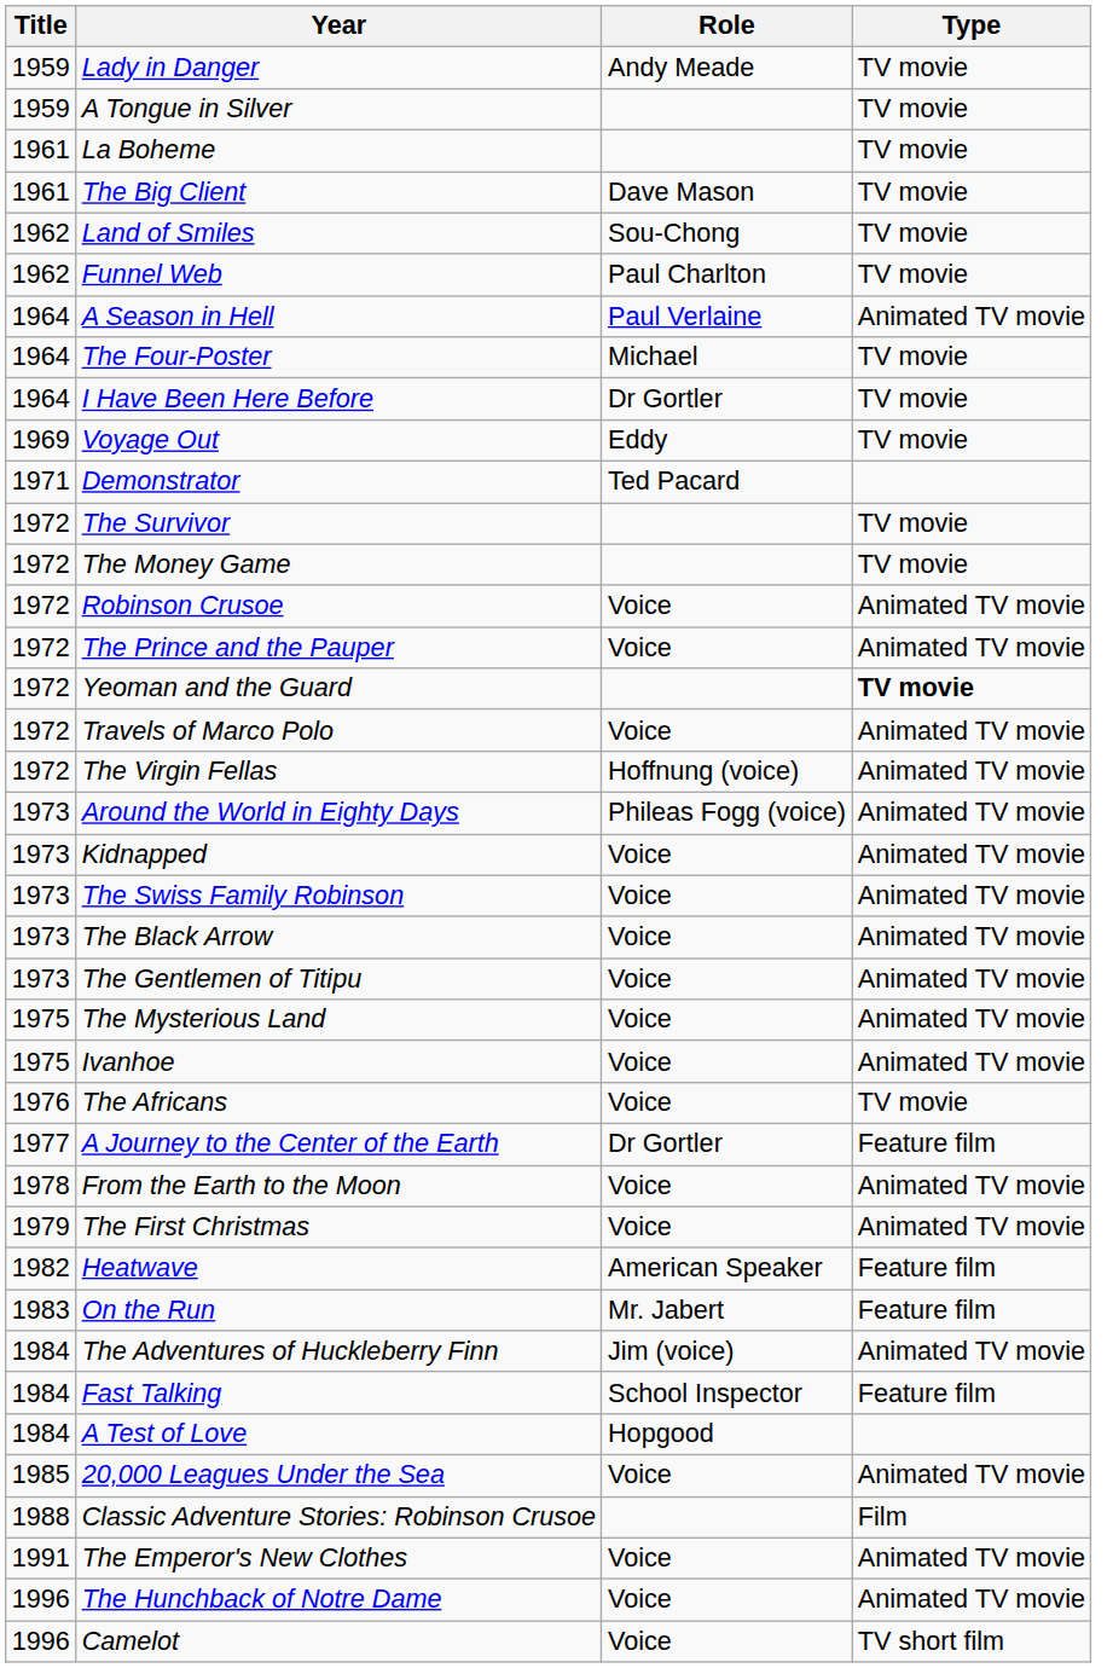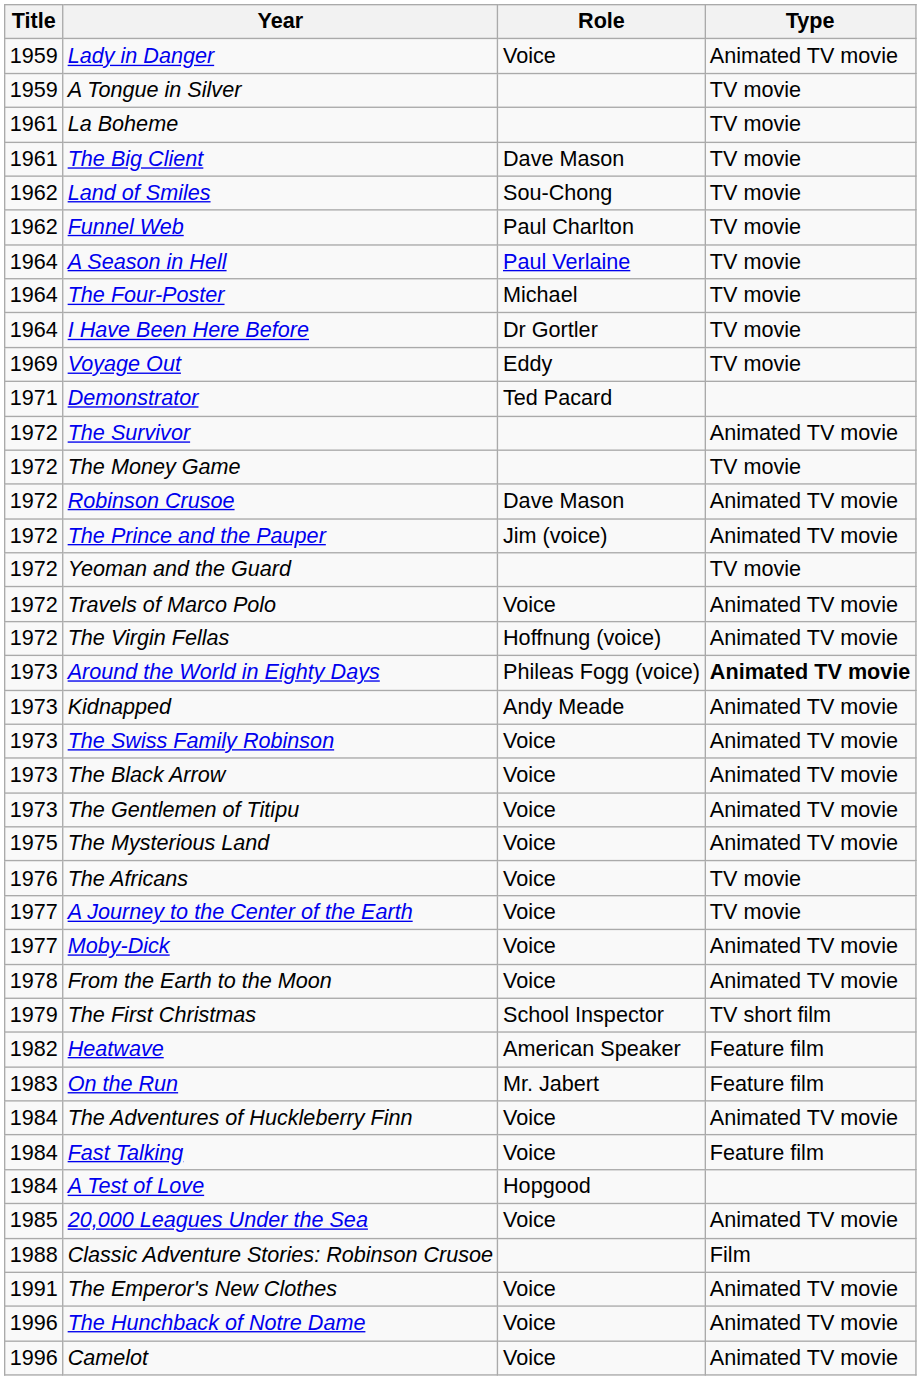 <table class="wikitable">
 <tr>
 <th>Title</th>
 <th>Year</th>
 <th>Role</th>
 <th>Type</th>
 </tr>
 <tr>
 <td>1959</td>
 <td><em><a href='#'>Lady in Danger</a></em></td>
-<td>Andy Meade</td>
-<td>TV movie</td>
+<td>Voice</td>
+<td>Animated TV movie</td>
 </tr>
 <tr>
 <td>1959</td>
 <td><em>A Tongue in Silver</em></td>
 <td></td>
 <td>TV movie</td>
 </tr>
 <tr>
 <td>1961</td>
 <td><em>La Boheme</em></td>
 <td></td>
 <td>TV movie</td>
 </tr>
 <tr>
 <td>1961</td>
 <td><em><a href='#'>The Big Client</a></em></td>
 <td>Dave Mason</td>
 <td>TV movie</td>
 </tr>
 <tr>
 <td>1962</td>
 <td><em><a href='#'>Land of Smiles</a></em></td>
 <td>Sou-Chong</td>
 <td>TV movie</td>
 </tr>
 <tr>
 <td>1962</td>
 <td><em><a href='#'>Funnel Web</a></em></td>
 <td>Paul Charlton</td>
 <td>TV movie</td>
 </tr>
 <tr>
 <td>1964</td>
 <td><em><a href='#'>A Season in Hell</a></em></td>
 <td><a href='#'>Paul Verlaine</a></td>
-<td>Animated TV movie</td>
+<td>TV movie</td>
 </tr>
 <tr>
 <td>1964</td>
 <td><em><a href='#'>The Four-Poster</a></em></td>
 <td>Michael</td>
 <td>TV movie</td>
 </tr>
 <tr>
 <td>1964</td>
 <td><em><a href='#'>I Have Been Here Before</a></em></td>
 <td>Dr Gortler</td>
 <td>TV movie</td>
 </tr>
 <tr>
 <td>1969</td>
 <td><em><a href='#'>Voyage Out</a></em></td>
 <td>Eddy</td>
 <td>TV movie</td>
 </tr>
 <tr>
 <td>1971</td>
 <td><em><a href='#'>Demonstrator</a></em></td>
 <td>Ted Pacard</td>
 <td></td>
 </tr>
 <tr>
 <td>1972</td>
 <td><em><a href='#'>The Survivor</a></em></td>
 <td></td>
-<td>TV movie</td>
+<td>Animated TV movie</td>
 </tr>
 <tr>
 <td>1972</td>
 <td><em>The Money Game</em></td>
 <td></td>
 <td>TV movie</td>
 </tr>
 <tr>
 <td>1972</td>
 <td><em><a href='#'>Robinson Crusoe</a></em></td>
-<td>Voice</td>
+<td>Dave Mason</td>
 <td>Animated TV movie</td>
 </tr>
 <tr>
 <td>1972</td>
 <td><em><a href='#'>The Prince and the Pauper</a></em></td>
-<td>Voice</td>
+<td>Jim (voice)</td>
 <td>Animated TV movie</td>
 </tr>
 <tr>
 <td>1972</td>
 <td><em>Yeoman and the Guard</em></td>
 <td></td>
-<td><strong>TV movie</strong></td>
+<td>TV movie</td>
 </tr>
 <tr>
 <td>1972</td>
 <td><em>Travels of Marco Polo</em></td>
 <td>Voice</td>
 <td>Animated TV movie</td>
 </tr>
 <tr>
 <td>1972</td>
 <td><em>The Virgin Fellas</em></td>
 <td>Hoffnung (voice)</td>
 <td>Animated TV movie</td>
 </tr>
 <tr>
 <td>1973</td>
 <td><em><a href='#'>Around the World in Eighty Days</a></em></td>
 <td>Phileas Fogg (voice)</td>
-<td>Animated TV movie</td>
+<td><strong>Animated TV movie</strong></td>
 </tr>
 <tr>
 <td>1973</td>
 <td><em>Kidnapped</em></td>
-<td>Voice</td>
+<td>Andy Meade</td>
 <td>Animated TV movie</td>
 </tr>
 <tr>
 <td>1973</td>
 <td><em><a href='#'>The Swiss Family Robinson</a></em></td>
 <td>Voice</td>
 <td>Animated TV movie</td>
 </tr>
 <tr>
 <td>1973</td>
 <td><em>The Black Arrow</em></td>
 <td>Voice</td>
 <td>Animated TV movie</td>
 </tr>
 <tr>
 <td>1973</td>
 <td><em>The Gentlemen of Titipu</em></td>
 <td>Voice</td>
 <td>Animated TV movie</td>
 </tr>
 <tr>
 <td>1975</td>
 <td><em>The Mysterious Land</em></td>
 <td>Voice</td>
 <td>Animated TV movie</td>
 </tr>
 <tr>
-<td>1975</td>
-<td><em>Ivanhoe</em></td>
-<td>Voice</td>
-<td>Animated TV movie</td>
-</tr>
-<tr>
 <td>1976</td>
 <td><em>The Africans</em></td>
 <td>Voice</td>
 <td>TV movie</td>
 </tr>
 <tr>
 <td>1977</td>
 <td><em><a href='#'>A Journey to the Center of the Earth</a></em></td>
-<td>Dr Gortler</td>
-<td>Feature film</td>
+<td>Voice</td>
+<td>TV movie</td>
+</tr>
+<tr>
+<td>1977</td>
+<td><em><a href='#'>Moby-Dick</a></em></td>
+<td>Voice</td>
+<td>Animated TV movie</td>
 </tr>
 <tr>
 <td>1978</td>
 <td><em>From the Earth to the Moon</em></td>
 <td>Voice</td>
 <td>Animated TV movie</td>
 </tr>
 <tr>
 <td>1979</td>
 <td><em>The First Christmas</em></td>
-<td>Voice</td>
-<td>Animated TV movie</td>
+<td>School Inspector</td>
+<td>TV short film</td>
 </tr>
 <tr>
 <td>1982</td>
 <td><em><a href='#'>Heatwave</a></em></td>
 <td>American Speaker</td>
 <td>Feature film</td>
 </tr>
 <tr>
 <td>1983</td>
 <td><em><a href='#'>On the Run</a></em></td>
 <td>Mr. Jabert</td>
 <td>Feature film</td>
 </tr>
 <tr>
 <td>1984</td>
 <td><em>The Adventures of Huckleberry Finn</em></td>
-<td>Jim (voice)</td>
+<td>Voice</td>
 <td>Animated TV movie</td>
 </tr>
 <tr>
 <td>1984</td>
 <td><em><a href='#'>Fast Talking</a></em></td>
-<td>School Inspector</td>
+<td>Voice</td>
 <td>Feature film</td>
 </tr>
 <tr>
 <td>1984</td>
 <td><em><a href='#'>A Test of Love</a></em></td>
 <td>Hopgood</td>
 <td></td>
 </tr>
 <tr>
 <td>1985</td>
 <td><em><a href='#'>20,000 Leagues Under the Sea</a></em></td>
 <td>Voice</td>
 <td>Animated TV movie</td>
 </tr>
 <tr>
 <td>1988</td>
 <td><em>Classic Adventure Stories: Robinson Crusoe</em></td>
 <td></td>
 <td>Film</td>
 </tr>
 <tr>
 <td>1991</td>
 <td><em>The Emperor's New Clothes</em></td>
 <td>Voice</td>
 <td>Animated TV movie</td>
 </tr>
 <tr>
 <td>1996</td>
 <td><em><a href='#'>The Hunchback of Notre Dame</a></em></td>
 <td>Voice</td>
 <td>Animated TV movie</td>
 </tr>
 <tr>
 <td>1996</td>
 <td><em>Camelot</em></td>
 <td>Voice</td>
-<td>TV short film</td>
+<td>Animated TV movie</td>
 </tr>
 </table>
